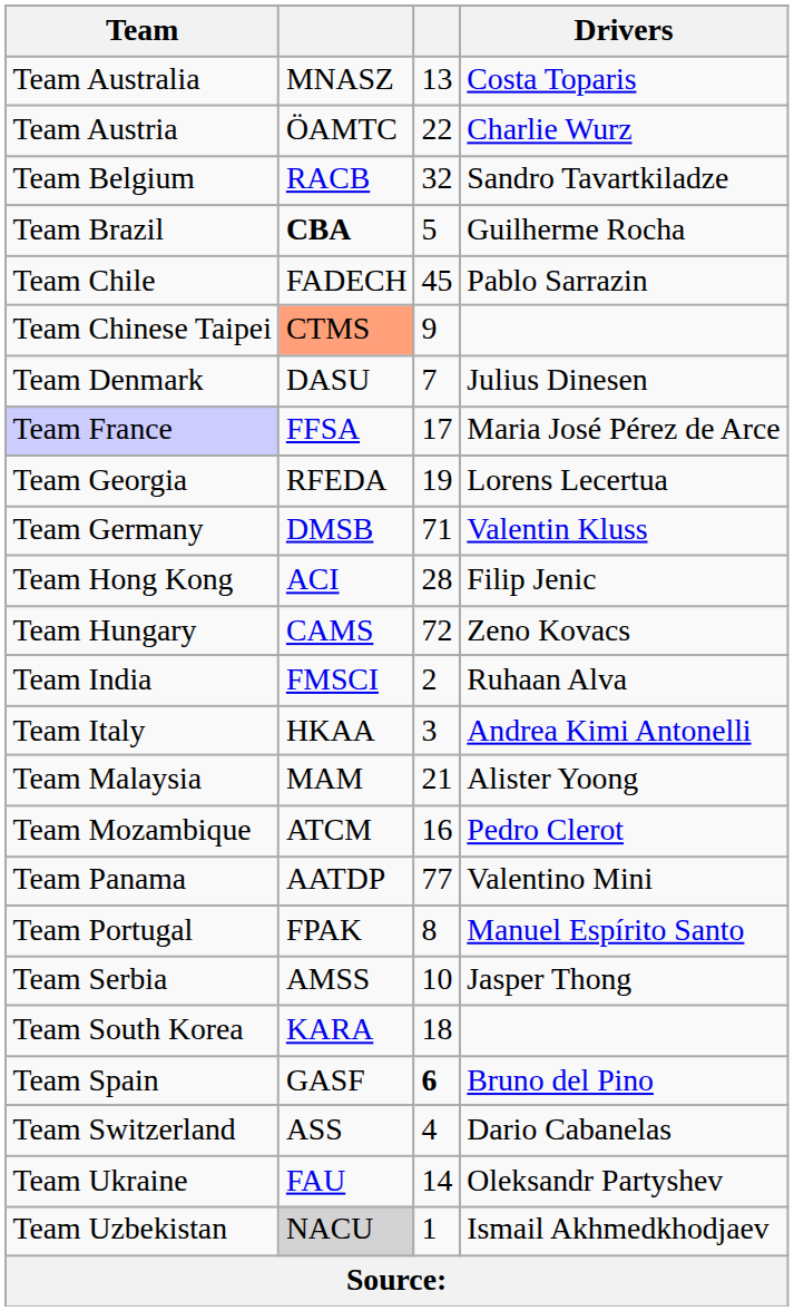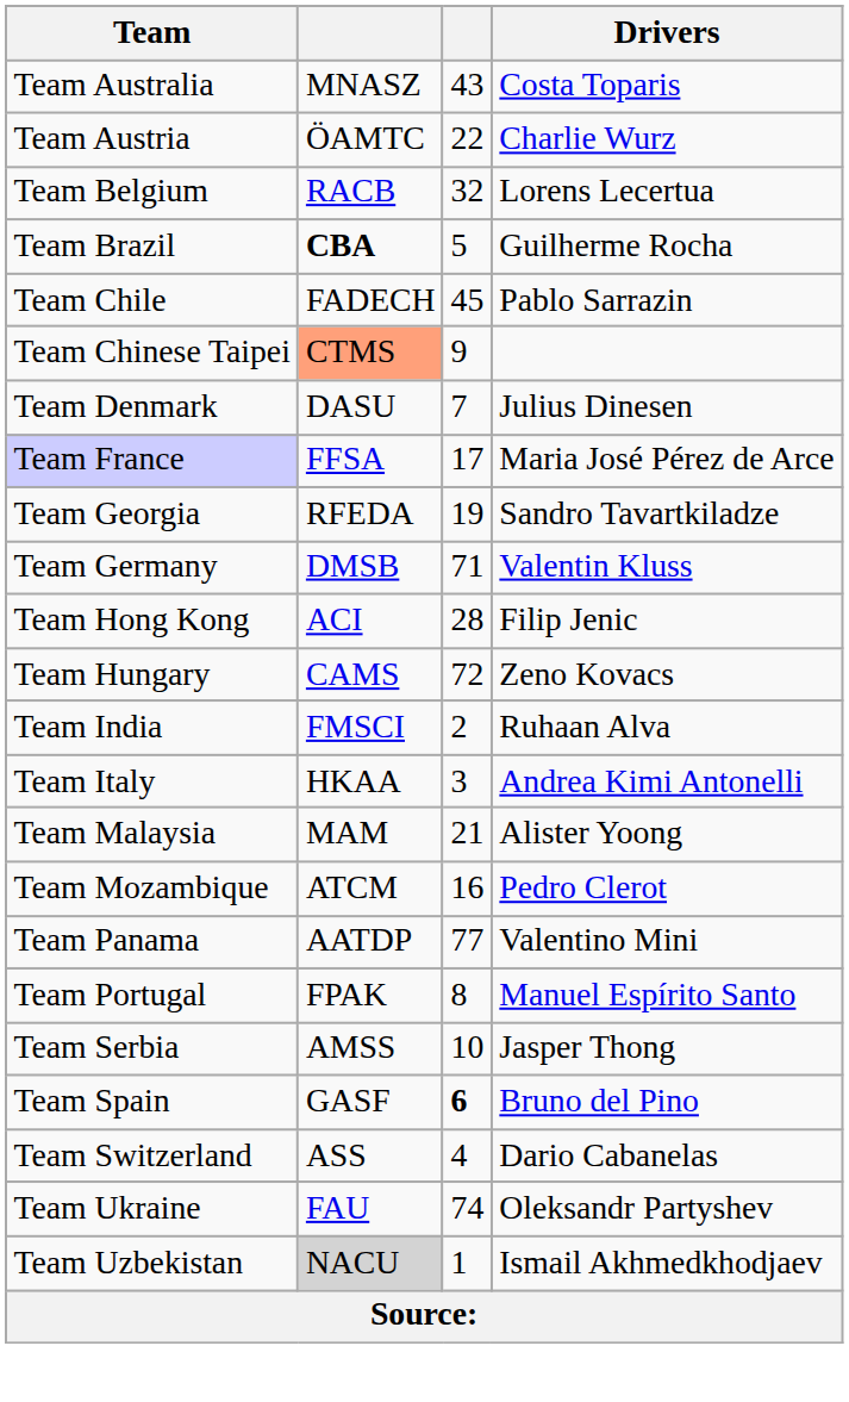 <table class="wikitable" style="font-size: 87%;">
 <tr>
 <th>Team</th>
 <th></th>
 <th></th>
 <th>Drivers</th>
 </tr>
 <tr>
 <td> Team Australia</td>
 <td>MNASZ</td>
-<td>13</td>
+<td>43</td>
 <td><a href='#'>Costa Toparis</a></td>
 </tr>
 <tr>
 <td> Team Austria</td>
 <td>ÖAMTC</td>
 <td>22</td>
 <td><a href='#'>Charlie Wurz</a></td>
 </tr>
 <tr>
 <td> Team Belgium</td>
 <td><a href='#'>RACB</a></td>
 <td>32</td>
-<td>Sandro Tavartkiladze</td>
+<td>Lorens Lecertua</td>
 </tr>
 <tr>
 <td> Team Brazil</td>
 <td><strong>CBA</strong></td>
 <td>5</td>
 <td>Guilherme Rocha</td>
 </tr>
 <tr>
 <td> Team Chile</td>
 <td>FADECH</td>
 <td>45</td>
 <td>Pablo Sarrazin</td>
 </tr>
 <tr>
 <td> Team Chinese Taipei</td>
 <td style="background: lightsalmon;">CTMS</td>
 <td>9</td>
 <td></td>
 </tr>
 <tr>
 <td> Team Denmark</td>
 <td>DASU</td>
 <td>7</td>
 <td>Julius Dinesen</td>
 </tr>
 <tr>
 <td style="background:#ccccff"> Team France</td>
 <td><a href='#'>FFSA</a></td>
 <td>17</td>
 <td>Maria José Pérez de Arce</td>
 </tr>
 <tr>
 <td> Team Georgia</td>
 <td>RFEDA</td>
 <td>19</td>
-<td>Lorens Lecertua</td>
+<td>Sandro Tavartkiladze</td>
 </tr>
 <tr>
 <td> Team Germany</td>
 <td><a href='#'>DMSB</a></td>
 <td>71</td>
 <td><a href='#'>Valentin Kluss</a></td>
 </tr>
 <tr>
 <td> Team Hong Kong</td>
 <td><a href='#'>ACI</a></td>
 <td>28</td>
 <td>Filip Jenic</td>
 </tr>
 <tr>
 <td> Team Hungary</td>
 <td><a href='#'>CAMS</a></td>
 <td>72</td>
 <td>Zeno Kovacs</td>
 </tr>
 <tr>
 <td> Team India</td>
 <td><a href='#'>FMSCI</a></td>
 <td>2</td>
 <td>Ruhaan Alva</td>
 </tr>
 <tr>
 <td> Team Italy</td>
 <td>HKAA</td>
 <td>3</td>
 <td><a href='#'>Andrea Kimi Antonelli</a></td>
 </tr>
 <tr>
 <td> Team Malaysia</td>
 <td>MAM</td>
 <td>21</td>
 <td>Alister Yoong</td>
 </tr>
 <tr>
 <td> Team Mozambique</td>
 <td>ATCM</td>
 <td>16</td>
 <td><a href='#'>Pedro Clerot</a></td>
 </tr>
 <tr>
 <td> Team Panama</td>
 <td>AATDP</td>
 <td>77</td>
 <td>Valentino Mini</td>
 </tr>
 <tr>
 <td> Team Portugal</td>
 <td>FPAK</td>
 <td>8</td>
 <td><a href='#'>Manuel Espírito Santo</a></td>
 </tr>
 <tr>
 <td> Team Serbia</td>
 <td>AMSS</td>
 <td>10</td>
 <td>Jasper Thong</td>
 </tr>
 <tr>
-<td> Team South Korea</td>
-<td><a href='#'>KARA</a></td>
-<td>18</td>
-<td></td>
-</tr>
-<tr>
 <td> Team Spain</td>
 <td>GASF</td>
 <td><strong>6</strong></td>
 <td><a href='#'>Bruno del Pino</a></td>
 </tr>
 <tr>
 <td> Team Switzerland</td>
 <td>ASS</td>
 <td>4</td>
 <td>Dario Cabanelas</td>
 </tr>
 <tr>
 <td> Team Ukraine</td>
 <td><a href='#'>FAU</a></td>
-<td>14</td>
+<td>74</td>
 <td>Oleksandr Partyshev</td>
 </tr>
 <tr>
 <td> Team Uzbekistan</td>
 <td style="background: lightgrey;">NACU</td>
 <td>1</td>
 <td>Ismail Akhmedkhodjaev</td>
 </tr>
 <tr>
 <th colspan=4>Source:</th>
 </tr>
 </table>
